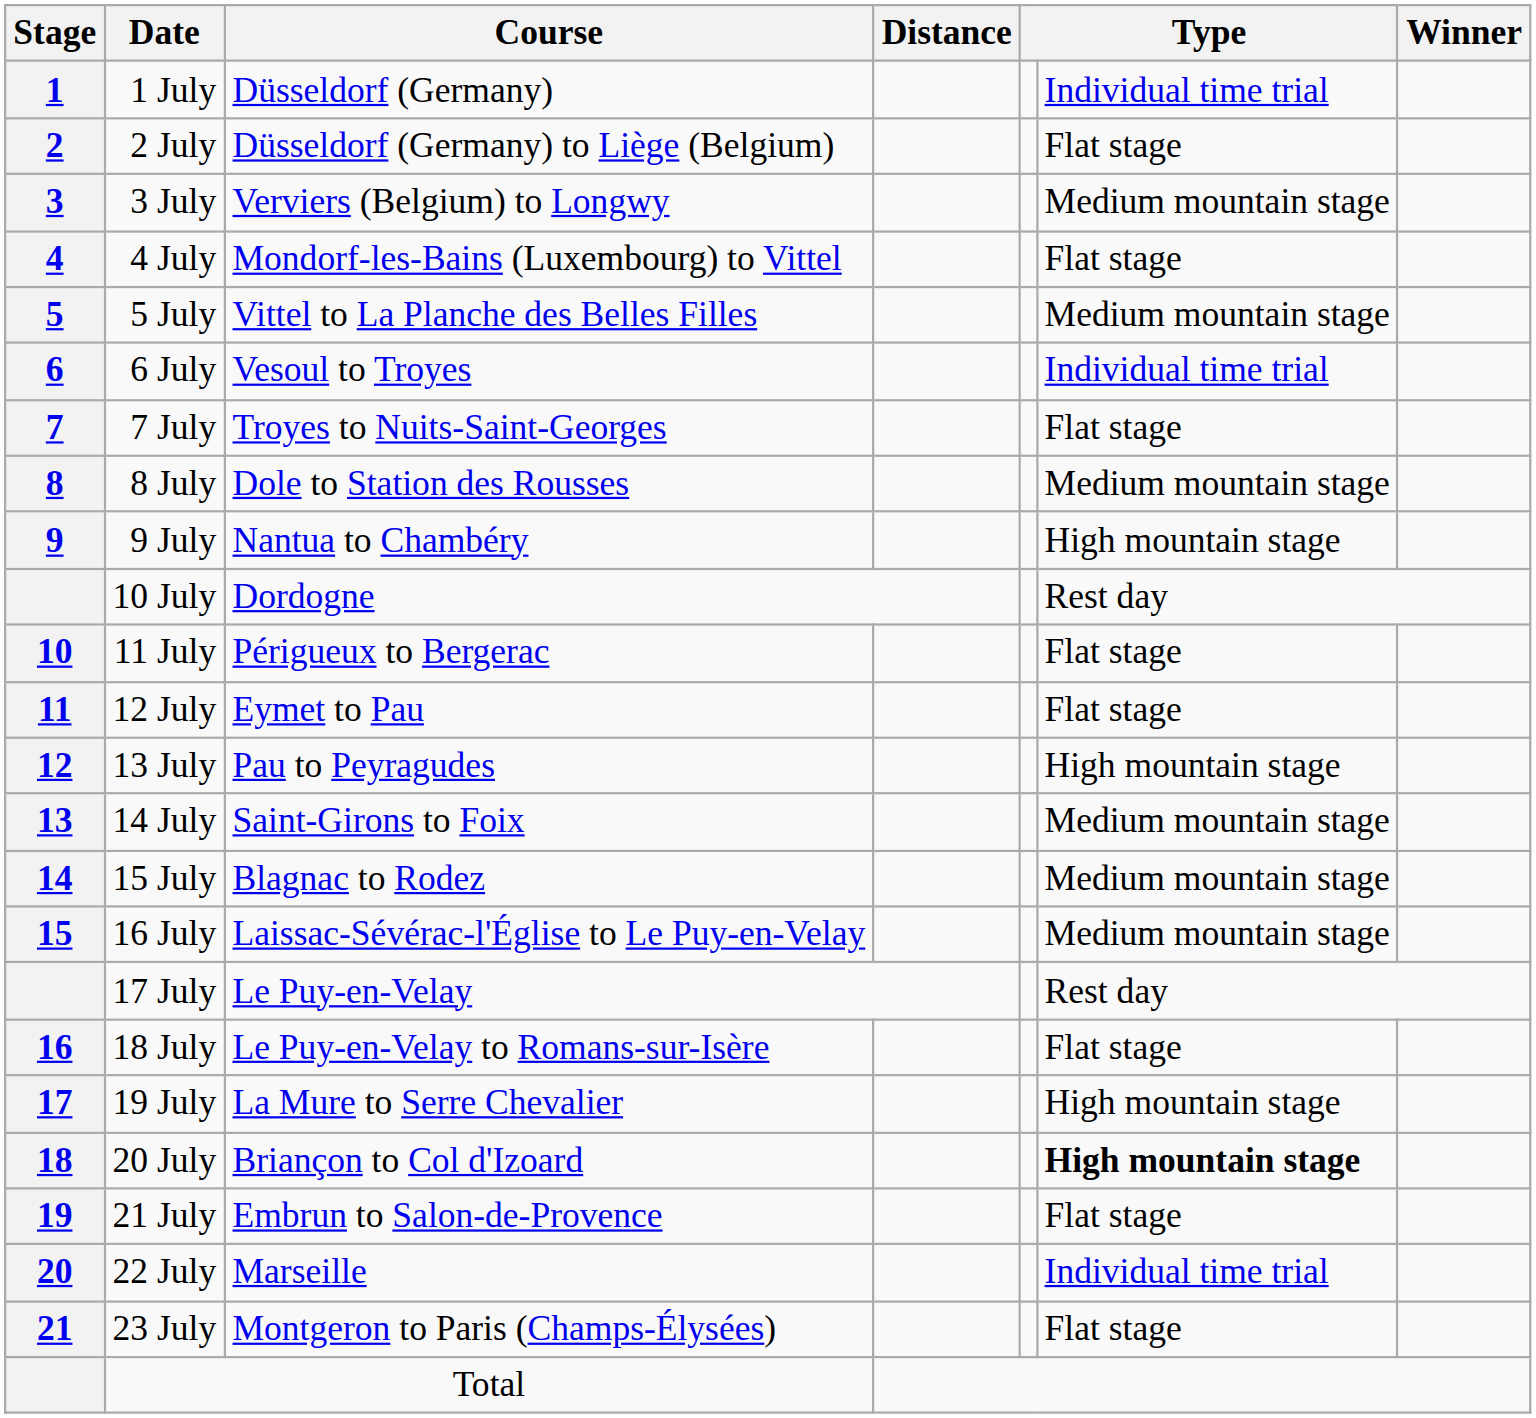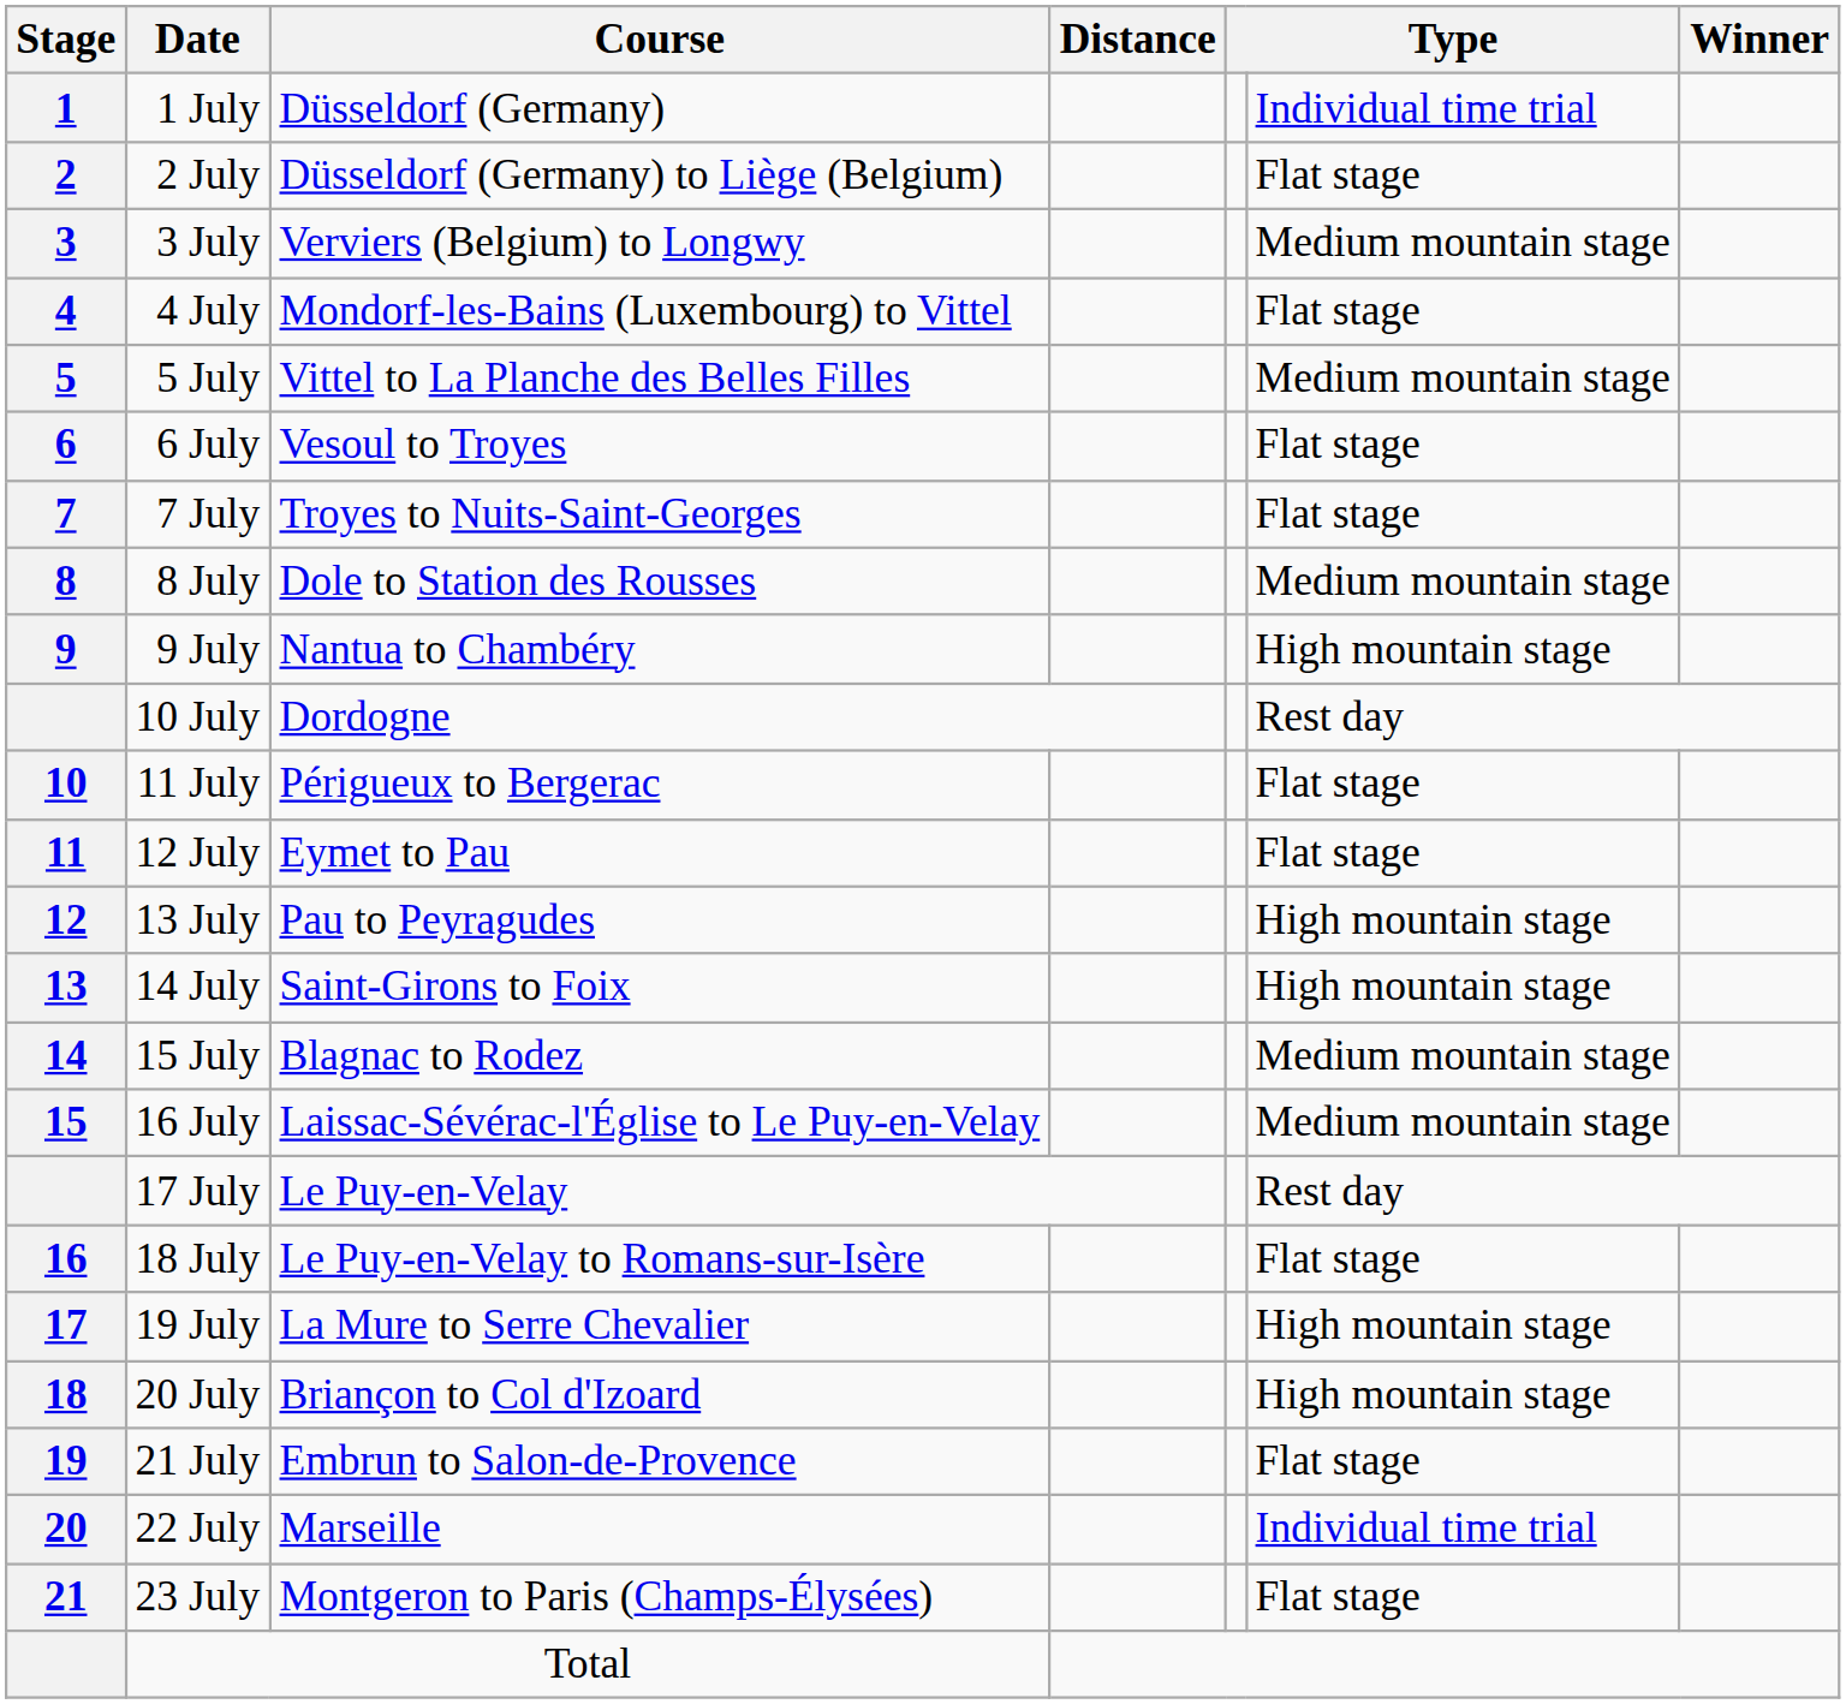 <table class="wikitable">
 <tr>
 <th scope="col">Stage</th>
 <th scope="col">Date</th>
 <th scope="col">Course</th>
 <th scope="col">Distance</th>
 <th scope="col" colspan="2">Type</th>
 <th scope="col">Winner</th>
 </tr>
 <tr>
 <th scope="row"><a href='#'>1</a></th>
 <td style="text-align:right">1 July</td>
 <td><a href='#'>Düsseldorf</a> (Germany)</td>
 <td style="text-align:center;"></td>
 <td></td>
 <td><a href='#'>Individual time trial</a></td>
 <td></td>
 </tr>
 <tr>
 <th scope="row"><a href='#'>2</a></th>
 <td style="text-align:right">2 July</td>
 <td><a href='#'>Düsseldorf</a> (Germany) to <a href='#'>Liège</a> (Belgium)</td>
 <td style="text-align:center;"></td>
 <td></td>
 <td>Flat stage</td>
 <td></td>
 </tr>
 <tr>
 <th scope="row"><a href='#'>3</a></th>
 <td style="text-align:right">3 July</td>
 <td><a href='#'>Verviers</a> (Belgium) to <a href='#'>Longwy</a></td>
 <td style="text-align:center;"></td>
 <td></td>
 <td>Medium mountain stage</td>
 <td></td>
 </tr>
 <tr>
 <th scope="row"><a href='#'>4</a></th>
 <td style="text-align:right">4 July</td>
 <td><a href='#'>Mondorf-les-Bains</a> (Luxembourg) to <a href='#'>Vittel</a></td>
 <td style="text-align:center;"></td>
 <td></td>
 <td>Flat stage</td>
 <td></td>
 </tr>
 <tr>
 <th scope="row"><a href='#'>5</a></th>
 <td style="text-align:right">5 July</td>
 <td><a href='#'>Vittel</a> to <a href='#'>La Planche des Belles Filles</a></td>
 <td style="text-align:center;"></td>
 <td></td>
 <td>Medium mountain stage</td>
 <td></td>
 </tr>
 <tr>
 <th scope="row"><a href='#'>6</a></th>
 <td style="text-align:right">6 July</td>
 <td><a href='#'>Vesoul</a> to <a href='#'>Troyes</a></td>
 <td style="text-align:center;"></td>
 <td></td>
-<td><a href='#'>Individual time trial</a></td>
+<td>Flat stage</td>
 <td></td>
 </tr>
 <tr>
 <th scope="row"><a href='#'>7</a></th>
 <td style="text-align:right">7 July</td>
 <td><a href='#'>Troyes</a> to <a href='#'>Nuits-Saint-Georges</a></td>
 <td style="text-align:center;"></td>
 <td></td>
 <td>Flat stage</td>
 <td></td>
 </tr>
 <tr>
 <th scope="row"><a href='#'>8</a></th>
 <td style="text-align:right">8 July</td>
 <td><a href='#'>Dole</a> to <a href='#'>Station des Rousses</a></td>
 <td style="text-align:center;"></td>
 <td></td>
 <td>Medium mountain stage</td>
 <td></td>
 </tr>
 <tr>
 <th scope="row"><a href='#'>9</a></th>
 <td style="text-align:right">9 July</td>
 <td><a href='#'>Nantua</a> to <a href='#'>Chambéry</a></td>
 <td style="text-align:center;"></td>
 <td></td>
 <td>High mountain stage</td>
 <td></td>
 </tr>
 <tr>
 <th scope="row"></th>
 <td style="text-align:center;">10 July</td>
 <td colspan="2"><a href='#'>Dordogne</a></td>
 <td></td>
 <td colspan="3">Rest day</td>
 </tr>
 <tr>
 <th scope="row"><a href='#'>10</a></th>
 <td style="text-align:right">11 July</td>
 <td><a href='#'>Périgueux</a> to <a href='#'>Bergerac</a></td>
 <td style="text-align:center;"></td>
 <td></td>
 <td>Flat stage</td>
 <td></td>
 </tr>
 <tr>
 <th scope="row"><a href='#'>11</a></th>
 <td style="text-align:right">12 July</td>
 <td><a href='#'>Eymet</a> to <a href='#'>Pau</a></td>
 <td style="text-align:center;"></td>
 <td></td>
 <td>Flat stage</td>
 <td></td>
 </tr>
 <tr>
 <th scope="row"><a href='#'>12</a></th>
 <td style="text-align:right">13 July</td>
 <td><a href='#'>Pau</a> to <a href='#'>Peyragudes</a></td>
 <td style="text-align:center;"></td>
 <td></td>
 <td>High mountain stage</td>
 <td></td>
 </tr>
 <tr>
 <th scope="row"><a href='#'>13</a></th>
 <td style="text-align:right">14 July</td>
 <td><a href='#'>Saint-Girons</a> to <a href='#'>Foix</a></td>
 <td style="text-align:center;"></td>
 <td></td>
-<td>Medium mountain stage</td>
+<td>High mountain stage</td>
 <td></td>
 </tr>
 <tr>
 <th scope="row"><a href='#'>14</a></th>
 <td style="text-align:right">15 July</td>
 <td><a href='#'>Blagnac</a> to <a href='#'>Rodez</a></td>
 <td style="text-align:center;"></td>
 <td></td>
 <td>Medium mountain stage</td>
 <td></td>
 </tr>
 <tr>
 <th scope="row"><a href='#'>15</a></th>
 <td style="text-align:right">16 July</td>
 <td><a href='#'>Laissac-Sévérac-l'Église</a> to <a href='#'>Le Puy-en-Velay</a></td>
 <td style="text-align:center;"></td>
 <td></td>
 <td>Medium mountain stage</td>
 <td></td>
 </tr>
 <tr>
 <th scope="row"></th>
 <td style="text-align:center;">17 July</td>
 <td colspan="2"><a href='#'>Le Puy-en-Velay</a></td>
 <td></td>
 <td colspan="3">Rest day</td>
 </tr>
 <tr>
 <th scope="row"><a href='#'>16</a></th>
 <td style="text-align:right">18 July</td>
 <td><a href='#'>Le Puy-en-Velay</a> to <a href='#'>Romans-sur-Isère</a></td>
 <td style="text-align:center;"></td>
 <td></td>
 <td>Flat stage</td>
 <td></td>
 </tr>
 <tr>
 <th scope="row"><a href='#'>17</a></th>
 <td style="text-align:right">19 July</td>
 <td><a href='#'>La Mure</a> to <a href='#'>Serre Chevalier</a></td>
 <td style="text-align:center;"></td>
 <td></td>
 <td>High mountain stage</td>
 <td></td>
 </tr>
 <tr>
 <th scope="row"><a href='#'>18</a></th>
 <td style="text-align:right">20 July</td>
 <td><a href='#'>Briançon</a> to <a href='#'>Col d'Izoard</a></td>
 <td style="text-align:center;"></td>
 <td></td>
-<td><strong>High mountain stage</strong></td>
+<td>High mountain stage</td>
 <td></td>
 </tr>
 <tr>
 <th scope="row"><a href='#'>19</a></th>
 <td style="text-align:right">21 July</td>
 <td><a href='#'>Embrun</a> to <a href='#'>Salon-de-Provence</a></td>
 <td style="text-align:center;"></td>
 <td></td>
 <td>Flat stage</td>
 <td></td>
 </tr>
 <tr>
 <th scope="row"><a href='#'>20</a></th>
 <td style="text-align:right">22 July</td>
 <td><a href='#'>Marseille</a></td>
 <td style="text-align:center;"></td>
 <td></td>
 <td><a href='#'>Individual time trial</a></td>
 <td></td>
 </tr>
 <tr>
 <th scope="row"><a href='#'>21</a></th>
 <td style="text-align:right">23 July</td>
 <td><a href='#'>Montgeron</a> to Paris (<a href='#'>Champs-Élysées</a>)</td>
 <td style="text-align:center;"></td>
 <td></td>
 <td>Flat stage</td>
 <td></td>
 </tr>
 <tr>
 <th scope="row"></th>
 <td colspan="2" style="text-align:center">Total</td>
 <td colspan="4" style="text-align:center"></td>
 </tr>
 </table>
